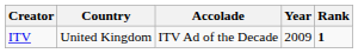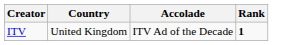 <table class="wikitable">
 <tr>
 <th>Creator</th>
 <th>Country</th>
 <th>Accolade</th>
-<th>Year</th>
 <th>Rank</th>
 </tr>
 <tr>
 <td><a href='#'>ITV</a></td>
 <td>United Kingdom</td>
 <td>ITV Ad of the Decade</td>
-<td>2009</td>
 <td><strong>1</strong></td>
 </tr>
 </table>
